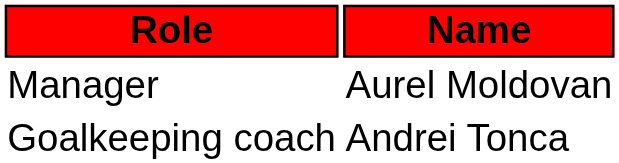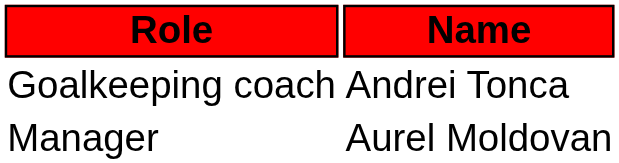 <table class="toccolours">
 <tr>
 <th style="background:#FF0000;color:#000000;border:1px solid #000000;">Role</th>
 <th style="background:#FF0000;color:#000000;border:1px solid #000000;">Name</th>
 </tr>
 <tr>
+<td>Goalkeeping coach</td>
+<td> Andrei Tonca</td>
+</tr>
+<tr>
 <td>Manager</td>
 <td> Aurel Moldovan</td>
 </tr>
-<tr>
-<td>Goalkeeping coach</td>
-<td> Andrei Tonca</td>
-</tr>
 </table>
